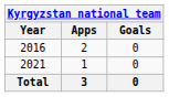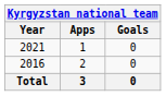 <table class="wikitable" style="text-align:center">
 <tr>
 <th colspan=3><a href='#'>Kyrgyzstan national team</a></th>
 </tr>
 <tr>
 <th>Year</th>
 <th>Apps</th>
 <th>Goals</th>
 </tr>
 <tr>
-<td>2016</td>
-<td>2</td>
+<td>2021</td>
+<td>1</td>
 <td>0</td>
 </tr>
 <tr>
-<td>2021</td>
-<td>1</td>
+<td>2016</td>
+<td>2</td>
 <td>0</td>
 </tr>
 <tr>
 <th>Total</th>
 <th>3</th>
 <th>0</th>
 </tr>
 </table>
